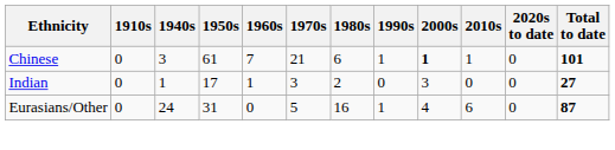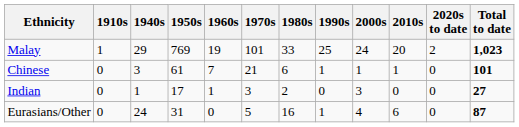 <table class="wikitable sortable">
 <tr>
 <th>Ethnicity</th>
 <th>1910s</th>
 <th>1940s</th>
 <th>1950s</th>
 <th>1960s</th>
 <th>1970s</th>
 <th>1980s</th>
 <th>1990s</th>
 <th>2000s</th>
 <th>2010s</th>
 <th>2020s<br>to date</th>
 <th>Total<br>to date</th>
 </tr>
 <tr>
+<td><a href='#'>Malay</a></td>
+<td>1</td>
+<td>29</td>
+<td>769</td>
+<td>19</td>
+<td>101</td>
+<td>33</td>
+<td>25</td>
+<td>24</td>
+<td>20</td>
+<td>2</td>
+<td><strong>1,023</strong></td>
+</tr>
+<tr>
 <td><a href='#'>Chinese</a></td>
 <td>0</td>
 <td>3</td>
 <td>61</td>
 <td>7</td>
 <td>21</td>
 <td>6</td>
 <td>1</td>
-<td><strong>1</strong></td>
+<td>1</td>
 <td>1</td>
 <td>0</td>
 <td><strong>101</strong></td>
 </tr>
 <tr>
 <td><a href='#'>Indian</a></td>
 <td>0</td>
 <td>1</td>
 <td>17</td>
 <td>1</td>
 <td>3</td>
 <td>2</td>
 <td>0</td>
 <td>3</td>
 <td>0</td>
 <td>0</td>
 <td><strong>27</strong></td>
 </tr>
 <tr>
 <td>Eurasians/Other</td>
 <td>0</td>
 <td>24</td>
 <td>31</td>
 <td>0</td>
 <td>5</td>
 <td>16</td>
 <td>1</td>
 <td>4</td>
 <td>6</td>
 <td>0</td>
 <td><strong>87</strong></td>
 </tr>
 </table>
